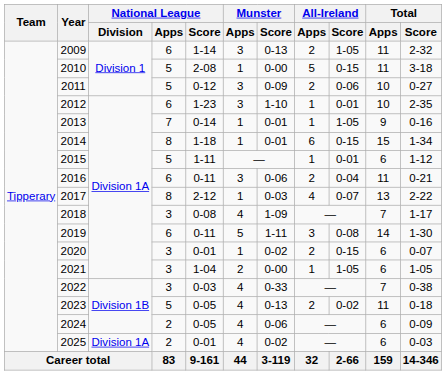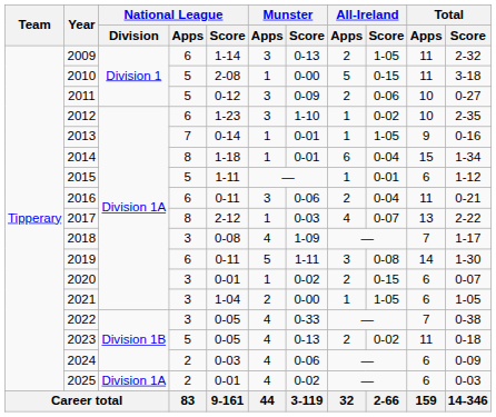 <table class="wikitable" style="text-align:center">
 <tr>
 <th rowspan="2">Team</th>
 <th rowspan="2">Year</th>
 <th colspan="3"><a href='#'>National League</a></th>
 <th colspan="2"><a href='#'>Munster</a></th>
 <th colspan="2"><a href='#'>All-Ireland</a></th>
 <th colspan="2">Total</th>
 </tr>
 <tr>
 <th>Division</th>
 <th>Apps</th>
 <th>Score</th>
 <th>Apps</th>
 <th>Score</th>
 <th>Apps</th>
 <th>Score</th>
 <th>Apps</th>
 <th>Score</th>
 </tr>
 <tr>
 <td rowspan="17"><a href='#'>Tipperary</a></td>
 <td>2009</td>
 <td rowspan="3"><a href='#'>Division 1</a></td>
 <td>6</td>
 <td>1-14</td>
 <td>3</td>
 <td>0-13</td>
 <td>2</td>
 <td>1-05</td>
 <td>11</td>
 <td>2-32</td>
 </tr>
 <tr>
 <td>2010</td>
 <td>5</td>
 <td>2-08</td>
 <td>1</td>
 <td>0-00</td>
 <td>5</td>
 <td>0-15</td>
 <td>11</td>
 <td>3-18</td>
 </tr>
 <tr>
 <td>2011</td>
 <td>5</td>
 <td>0-12</td>
 <td>3</td>
 <td>0-09</td>
 <td>2</td>
 <td>0-06</td>
 <td>10</td>
 <td>0-27</td>
 </tr>
 <tr>
 <td>2012</td>
 <td rowspan="10"><a href='#'>Division 1A</a></td>
 <td>6</td>
 <td>1-23</td>
 <td>3</td>
 <td>1-10</td>
 <td>1</td>
-<td>0-01</td>
+<td>0-02</td>
 <td>10</td>
 <td>2-35</td>
 </tr>
 <tr>
 <td>2013</td>
 <td>7</td>
 <td>0-14</td>
 <td>1</td>
 <td>0-01</td>
 <td>1</td>
 <td>1-05</td>
 <td>9</td>
 <td>0-16</td>
 </tr>
 <tr>
 <td>2014</td>
 <td>8</td>
 <td>1-18</td>
 <td>1</td>
 <td>0-01</td>
 <td>6</td>
-<td>0-15</td>
+<td>0-04</td>
 <td>15</td>
 <td>1-34</td>
 </tr>
 <tr>
 <td>2015</td>
 <td>5</td>
 <td>1-11</td>
 <td colspan=2>—</td>
 <td>1</td>
 <td>0-01</td>
 <td>6</td>
 <td>1-12</td>
 </tr>
 <tr>
 <td>2016</td>
 <td>6</td>
 <td>0-11</td>
 <td>3</td>
 <td>0-06</td>
 <td>2</td>
 <td>0-04</td>
 <td>11</td>
 <td>0-21</td>
 </tr>
 <tr>
 <td>2017</td>
 <td>8</td>
 <td>2-12</td>
 <td>1</td>
 <td>0-03</td>
 <td>4</td>
 <td>0-07</td>
 <td>13</td>
 <td>2-22</td>
 </tr>
 <tr>
 <td>2018</td>
 <td>3</td>
 <td>0-08</td>
 <td>4</td>
 <td>1-09</td>
 <td colspan=2>—</td>
 <td>7</td>
 <td>1-17</td>
 </tr>
 <tr>
 <td>2019</td>
 <td>6</td>
 <td>0-11</td>
 <td>5</td>
 <td>1-11</td>
 <td>3</td>
 <td>0-08</td>
 <td>14</td>
 <td>1-30</td>
 </tr>
 <tr>
 <td>2020</td>
 <td>3</td>
 <td>0-01</td>
 <td>1</td>
 <td>0-02</td>
 <td>2</td>
 <td>0-15</td>
 <td>6</td>
 <td>0-07</td>
 </tr>
 <tr>
 <td>2021</td>
 <td>3</td>
 <td>1-04</td>
 <td>2</td>
 <td>0-00</td>
 <td>1</td>
 <td>1-05</td>
 <td>6</td>
 <td>1-05</td>
 </tr>
 <tr>
 <td>2022</td>
 <td rowspan="3"><a href='#'>Division 1B</a></td>
 <td>3</td>
-<td>0-03</td>
+<td>0-05</td>
 <td>4</td>
 <td>0-33</td>
 <td colspan=2>—</td>
 <td>7</td>
 <td>0-38</td>
 </tr>
 <tr>
 <td>2023</td>
 <td>5</td>
 <td>0-05</td>
 <td>4</td>
 <td>0-13</td>
 <td>2</td>
 <td>0-02</td>
 <td>11</td>
 <td>0-18</td>
 </tr>
 <tr>
 <td>2024</td>
 <td>2</td>
-<td>0-05</td>
+<td>0-03</td>
 <td>4</td>
 <td>0-06</td>
 <td colspan=2>—</td>
 <td>6</td>
 <td>0-09</td>
 </tr>
 <tr>
 <td>2025</td>
 <td><a href='#'>Division 1A</a></td>
 <td>2</td>
 <td>0-01</td>
 <td>4</td>
 <td>0-02</td>
 <td colspan=2>—</td>
 <td>6</td>
 <td>0-03</td>
 </tr>
 <tr>
 <th colspan="3">Career total</th>
 <th>83</th>
 <th>9-161</th>
 <th>44</th>
 <th>3-119</th>
 <th>32</th>
 <th>2-66</th>
 <th>159</th>
 <th>14-346</th>
 </tr>
 </table>
